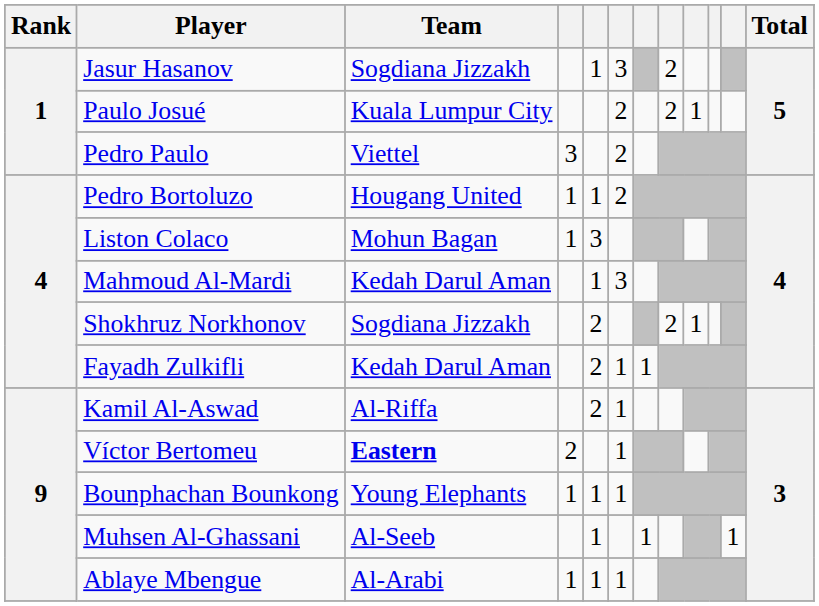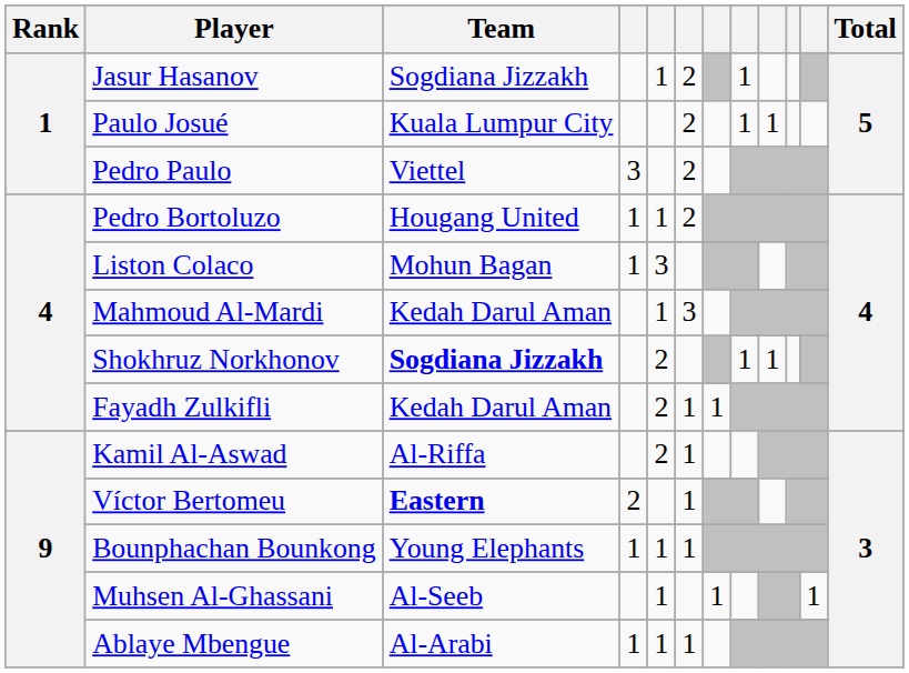 <table class="wikitable" style="text-align:center; font-size:90%">
 <tr>
 <th>Rank</th>
 <th>Player</th>
 <th>Team</th>
 <th></th>
 <th></th>
 <th></th>
 <th></th>
 <th></th>
 <th></th>
 <th></th>
 <th></th>
 <th>Total</th>
 </tr>
 <tr>
 <th rowspan="3">1</th>
 <td align=left> <a href='#'>Jasur Hasanov</a></td>
 <td align=left> <a href='#'>Sogdiana Jizzakh</a></td>
 <td></td>
 <td>1</td>
-<td>3</td>
+<td>2</td>
 <td bgcolor="silver" colspan=1></td>
-<td>2</td>
+<td>1</td>
 <td></td>
 <td></td>
 <td bgcolor="silver"></td>
 <th rowspan="3">5</th>
 </tr>
 <tr>
 <td align=left> <a href='#'>Paulo Josué</a></td>
 <td align=left> <a href='#'>Kuala Lumpur City</a></td>
 <td></td>
 <td></td>
 <td>2</td>
 <td></td>
-<td>2</td>
+<td>1</td>
 <td>1</td>
 <td></td>
 <td></td>
 </tr>
 <tr>
 <td align=left> <a href='#'>Pedro Paulo</a></td>
 <td align=left> <a href='#'>Viettel</a></td>
 <td>3</td>
 <td></td>
 <td>2</td>
 <td></td>
 <td bgcolor="silver" colspan=4></td>
 </tr>
 <tr>
 <th rowspan="5">4</th>
 <td align=left> <a href='#'>Pedro Bortoluzo</a></td>
 <td align=left> <a href='#'>Hougang United</a></td>
 <td>1</td>
 <td>1</td>
 <td>2</td>
 <td bgcolor="silver" colspan=5></td>
 <th rowspan="5">4</th>
 </tr>
 <tr>
 <td align=left> <a href='#'>Liston Colaco</a></td>
 <td align=left> <a href='#'>Mohun Bagan</a></td>
 <td>1</td>
 <td>3</td>
 <td></td>
 <td bgcolor="silver" colspan=2></td>
 <td></td>
 <td bgcolor="silver" colspan=2></td>
 </tr>
 <tr>
 <td align=left> <a href='#'>Mahmoud Al-Mardi</a></td>
 <td align=left> <a href='#'>Kedah Darul Aman</a></td>
 <td></td>
 <td>1</td>
 <td>3</td>
 <td></td>
 <td bgcolor="silver" colspan=4></td>
 </tr>
 <tr>
 <td align=left> <a href='#'>Shokhruz Norkhonov</a></td>
-<td align=left> <a href='#'>Sogdiana Jizzakh</a></td>
+<td align=left><strong> <a href='#'>Sogdiana Jizzakh</a></strong></td>
 <td></td>
 <td>2</td>
 <td></td>
 <td bgcolor="silver" colspan=1></td>
-<td>2</td>
+<td>1</td>
 <td>1</td>
 <td></td>
 <td bgcolor="silver"></td>
 </tr>
 <tr>
 <td align=left> <a href='#'>Fayadh Zulkifli</a></td>
 <td align=left> <a href='#'>Kedah Darul Aman</a></td>
 <td></td>
 <td>2</td>
 <td>1</td>
 <td>1</td>
 <td bgcolor="silver" colspan=4></td>
 </tr>
 <tr>
 <th rowspan="5">9</th>
 <td align=left> <a href='#'>Kamil Al-Aswad</a></td>
 <td align=left> <a href='#'>Al-Riffa</a></td>
 <td></td>
 <td>2</td>
 <td>1</td>
 <td></td>
 <td></td>
 <td bgcolor="silver" colspan=3></td>
 <th rowspan="5">3</th>
 </tr>
 <tr>
 <td align=left> <a href='#'>Víctor Bertomeu</a></td>
 <td align=left><strong> <a href='#'>Eastern</a></strong></td>
 <td>2</td>
 <td></td>
 <td>1</td>
 <td bgcolor="silver" colspan=2></td>
 <td></td>
 <td bgcolor="silver" colspan=2></td>
 </tr>
 <tr>
 <td align=left> <a href='#'>Bounphachan Bounkong</a></td>
 <td align=left> <a href='#'>Young Elephants</a></td>
 <td>1</td>
 <td>1</td>
 <td>1</td>
 <td bgcolor="silver" colspan=5></td>
 </tr>
 <tr>
 <td align=left> <a href='#'>Muhsen Al-Ghassani</a></td>
 <td align=left> <a href='#'>Al-Seeb</a></td>
 <td></td>
 <td>1</td>
 <td></td>
 <td>1</td>
 <td></td>
 <td bgcolor="silver" colspan=2></td>
 <td>1</td>
 </tr>
 <tr>
 <td align=left> <a href='#'>Ablaye Mbengue</a></td>
 <td align=left> <a href='#'>Al-Arabi</a></td>
 <td>1</td>
 <td>1</td>
 <td>1</td>
 <td></td>
 <td bgcolor="silver" colspan=4></td>
 </tr>
 </table>
